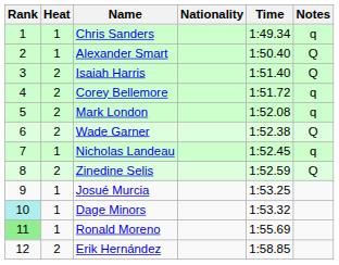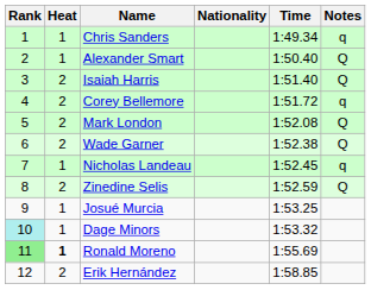 <table class="wikitable sortable" style="text-align:center">
 <tr>
 <th>Rank</th>
 <th>Heat</th>
 <th>Name</th>
 <th>Nationality</th>
 <th>Time</th>
 <th>Notes</th>
 </tr>
 <tr bgcolor=ccffcc>
 <td>1</td>
 <td>1</td>
 <td align=left><a href='#'>Chris Sanders</a></td>
 <td align=left></td>
 <td>1:49.34</td>
 <td>q</td>
 </tr>
 <tr bgcolor=ccffcc>
 <td>2</td>
 <td>1</td>
 <td align=left><a href='#'>Alexander Smart</a></td>
 <td align=left></td>
 <td>1:50.40</td>
 <td>Q</td>
 </tr>
 <tr bgcolor=ccffcc>
 <td>3</td>
 <td>2</td>
 <td align=left><a href='#'>Isaiah Harris</a></td>
 <td align=left></td>
 <td>1:51.40</td>
 <td>Q</td>
 </tr>
 <tr bgcolor=ccffcc>
 <td>4</td>
 <td>2</td>
 <td align=left><a href='#'>Corey Bellemore</a></td>
 <td align=left></td>
 <td>1:51.72</td>
 <td>q</td>
 </tr>
 <tr bgcolor=ccffcc>
 <td>5</td>
 <td>2</td>
 <td align=left><a href='#'>Mark London</a></td>
 <td align=left></td>
 <td>1:52.08</td>
-<td>q</td>
+<td>Q</td>
 </tr>
 <tr bgcolor=ddffdd>
 <td>6</td>
 <td>2</td>
 <td align=left><a href='#'>Wade Garner</a></td>
 <td align=left></td>
 <td>1:52.38</td>
 <td>Q</td>
 </tr>
 <tr bgcolor=ccffcc>
 <td>7</td>
 <td>1</td>
 <td align=left><a href='#'>Nicholas Landeau</a></td>
 <td align=left></td>
 <td>1:52.45</td>
 <td>q</td>
 </tr>
 <tr bgcolor=ddffdd>
 <td>8</td>
 <td>2</td>
 <td align=left><a href='#'>Zinedine Selis</a></td>
 <td align=left></td>
 <td>1:52.59</td>
 <td>Q</td>
 </tr>
 <tr>
 <td>9</td>
 <td>1</td>
 <td align=left><a href='#'>Josué Murcia</a></td>
 <td align=left></td>
 <td>1:53.25</td>
 <td></td>
 </tr>
 <tr>
 <td style="background: paleturquoise;">10</td>
 <td>1</td>
 <td align=left><a href='#'>Dage Minors</a></td>
 <td align=left></td>
 <td>1:53.32</td>
 <td></td>
 </tr>
 <tr>
 <td style="background: lightgreen;">11</td>
-<td>1</td>
+<td><strong>1</strong></td>
 <td align=left><a href='#'>Ronald Moreno</a></td>
 <td align=left></td>
 <td>1:55.69</td>
 <td></td>
 </tr>
 <tr>
 <td>12</td>
 <td>2</td>
 <td align=left><a href='#'>Erik Hernández</a></td>
 <td align=left></td>
 <td>1:58.85</td>
 <td></td>
 </tr>
 </table>
